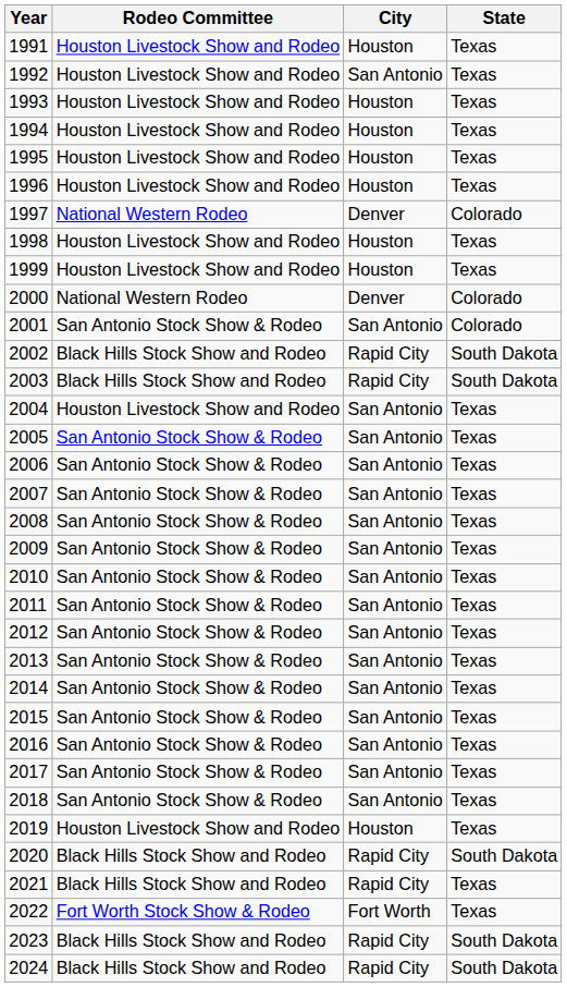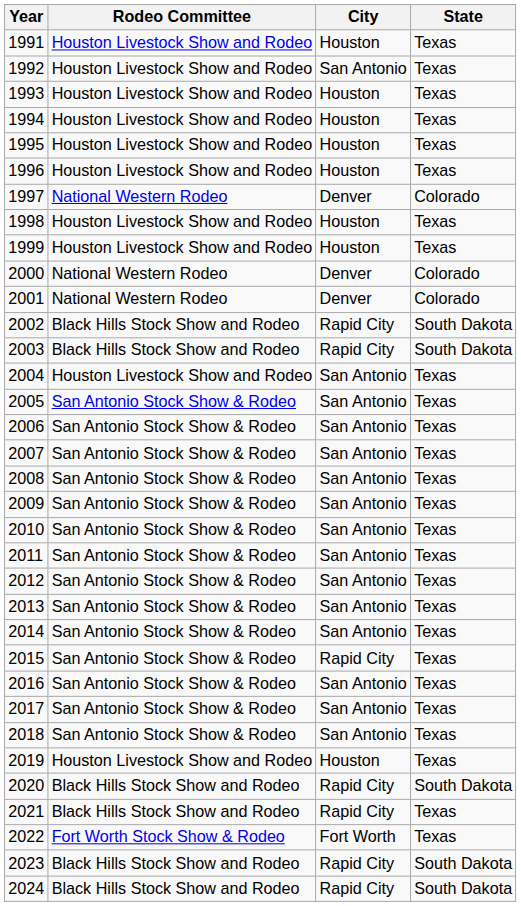 <table class="wikitable">
 <tr>
 <th>Year</th>
 <th>Rodeo Committee</th>
 <th>City</th>
 <th>State</th>
 </tr>
 <tr>
 <td>1991</td>
 <td><a href='#'>Houston Livestock Show and Rodeo</a></td>
 <td>Houston</td>
 <td>Texas</td>
 </tr>
 <tr>
 <td>1992</td>
 <td>Houston Livestock Show and Rodeo</td>
 <td>San Antonio</td>
 <td>Texas</td>
 </tr>
 <tr>
 <td>1993</td>
 <td>Houston Livestock Show and Rodeo</td>
 <td>Houston</td>
 <td>Texas</td>
 </tr>
 <tr>
 <td>1994</td>
 <td>Houston Livestock Show and Rodeo</td>
 <td>Houston</td>
 <td>Texas</td>
 </tr>
 <tr>
 <td>1995</td>
 <td>Houston Livestock Show and Rodeo</td>
 <td>Houston</td>
 <td>Texas</td>
 </tr>
 <tr>
 <td>1996</td>
 <td>Houston Livestock Show and Rodeo</td>
 <td>Houston</td>
 <td>Texas</td>
 </tr>
 <tr>
 <td>1997</td>
 <td><a href='#'>National Western Rodeo</a></td>
 <td>Denver</td>
 <td>Colorado</td>
 </tr>
 <tr>
 <td>1998</td>
 <td>Houston Livestock Show and Rodeo</td>
 <td>Houston</td>
 <td>Texas</td>
 </tr>
 <tr>
 <td>1999</td>
 <td>Houston Livestock Show and Rodeo</td>
 <td>Houston</td>
 <td>Texas</td>
 </tr>
 <tr>
 <td>2000</td>
 <td>National Western Rodeo</td>
 <td>Denver</td>
 <td>Colorado</td>
 </tr>
 <tr>
 <td>2001</td>
-<td>San Antonio Stock Show & Rodeo</td>
-<td>San Antonio</td>
+<td>National Western Rodeo</td>
+<td>Denver</td>
 <td>Colorado</td>
 </tr>
 <tr>
 <td>2002</td>
 <td>Black Hills Stock Show and Rodeo</td>
 <td>Rapid City</td>
 <td>South Dakota</td>
 </tr>
 <tr>
 <td>2003</td>
 <td>Black Hills Stock Show and Rodeo</td>
 <td>Rapid City</td>
 <td>South Dakota</td>
 </tr>
 <tr>
 <td>2004</td>
 <td>Houston Livestock Show and Rodeo</td>
 <td>San Antonio</td>
 <td>Texas</td>
 </tr>
 <tr>
 <td>2005</td>
 <td><a href='#'>San Antonio Stock Show & Rodeo</a></td>
 <td>San Antonio</td>
 <td>Texas</td>
 </tr>
 <tr>
 <td>2006</td>
 <td>San Antonio Stock Show & Rodeo</td>
 <td>San Antonio</td>
 <td>Texas</td>
 </tr>
 <tr>
 <td>2007</td>
 <td>San Antonio Stock Show & Rodeo</td>
 <td>San Antonio</td>
 <td>Texas</td>
 </tr>
 <tr>
 <td>2008</td>
 <td>San Antonio Stock Show & Rodeo</td>
 <td>San Antonio</td>
 <td>Texas</td>
 </tr>
 <tr>
 <td>2009</td>
 <td>San Antonio Stock Show & Rodeo</td>
 <td>San Antonio</td>
 <td>Texas</td>
 </tr>
 <tr>
 <td>2010</td>
 <td>San Antonio Stock Show & Rodeo</td>
 <td>San Antonio</td>
 <td>Texas</td>
 </tr>
 <tr>
 <td>2011</td>
 <td>San Antonio Stock Show & Rodeo</td>
 <td>San Antonio</td>
 <td>Texas</td>
 </tr>
 <tr>
 <td>2012</td>
 <td>San Antonio Stock Show & Rodeo</td>
 <td>San Antonio</td>
 <td>Texas</td>
 </tr>
 <tr>
 <td>2013</td>
 <td>San Antonio Stock Show & Rodeo</td>
 <td>San Antonio</td>
 <td>Texas</td>
 </tr>
 <tr>
 <td>2014</td>
 <td>San Antonio Stock Show & Rodeo</td>
 <td>San Antonio</td>
 <td>Texas</td>
 </tr>
 <tr>
 <td>2015</td>
 <td>San Antonio Stock Show & Rodeo</td>
-<td>San Antonio</td>
+<td>Rapid City</td>
 <td>Texas</td>
 </tr>
 <tr>
 <td>2016</td>
 <td>San Antonio Stock Show & Rodeo</td>
 <td>San Antonio</td>
 <td>Texas</td>
 </tr>
 <tr>
 <td>2017</td>
 <td>San Antonio Stock Show & Rodeo</td>
 <td>San Antonio</td>
 <td>Texas</td>
 </tr>
 <tr>
 <td>2018</td>
 <td>San Antonio Stock Show & Rodeo</td>
 <td>San Antonio</td>
 <td>Texas</td>
 </tr>
 <tr>
 <td>2019</td>
 <td>Houston Livestock Show and Rodeo</td>
 <td>Houston</td>
 <td>Texas</td>
 </tr>
 <tr>
 <td>2020</td>
 <td>Black Hills Stock Show and Rodeo</td>
 <td>Rapid City</td>
 <td>South Dakota</td>
 </tr>
 <tr>
 <td>2021</td>
 <td>Black Hills Stock Show and Rodeo</td>
 <td>Rapid City</td>
 <td>Texas</td>
 </tr>
 <tr>
 <td>2022</td>
 <td><a href='#'>Fort Worth Stock Show & Rodeo</a></td>
 <td>Fort Worth</td>
 <td>Texas</td>
 </tr>
 <tr>
 <td>2023</td>
 <td>Black Hills Stock Show and Rodeo</td>
 <td>Rapid City</td>
 <td>South Dakota</td>
 </tr>
 <tr>
 <td>2024</td>
 <td>Black Hills Stock Show and Rodeo</td>
 <td>Rapid City</td>
 <td>South Dakota</td>
 </tr>
 </table>
